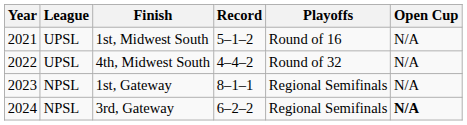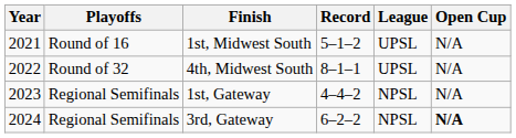 <table class="wikitable">
 <tr>
 <th>Year</th>
-<th>League</th>
+<th>Playoffs</th>
 <th>Finish</th>
 <th>Record</th>
-<th>Playoffs</th>
+<th>League</th>
 <th>Open Cup</th>
 </tr>
 <tr>
 <td>2021</td>
-<td>UPSL</td>
+<td>Round of 16</td>
 <td>1st, Midwest South</td>
 <td>5–1–2</td>
-<td>Round of 16</td>
+<td>UPSL</td>
 <td>N/A</td>
 </tr>
 <tr>
 <td>2022</td>
+<td>Round of 32</td>
+<td>4th, Midwest South</td>
+<td>8–1–1</td>
 <td>UPSL</td>
-<td>4th, Midwest South</td>
-<td>4–4–2</td>
-<td>Round of 32</td>
 <td>N/A</td>
 </tr>
 <tr>
 <td>2023</td>
+<td>Regional Semifinals</td>
+<td>1st, Gateway</td>
+<td>4–4–2</td>
 <td>NPSL</td>
-<td>1st, Gateway</td>
-<td>8–1–1</td>
-<td>Regional Semifinals</td>
 <td>N/A</td>
 </tr>
 <tr>
 <td>2024</td>
-<td>NPSL</td>
+<td>Regional Semifinals</td>
 <td>3rd, Gateway</td>
 <td>6–2–2</td>
-<td>Regional Semifinals</td>
+<td>NPSL</td>
 <td><strong>N/A</strong></td>
 </tr>
 </table>
